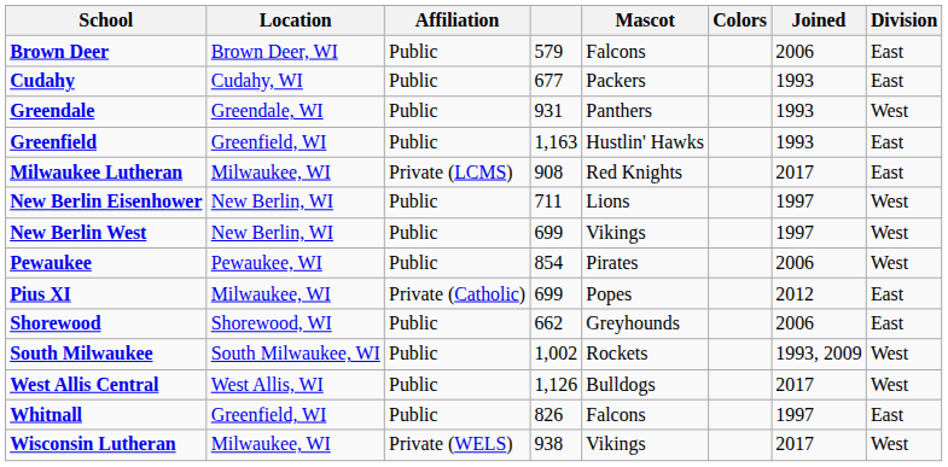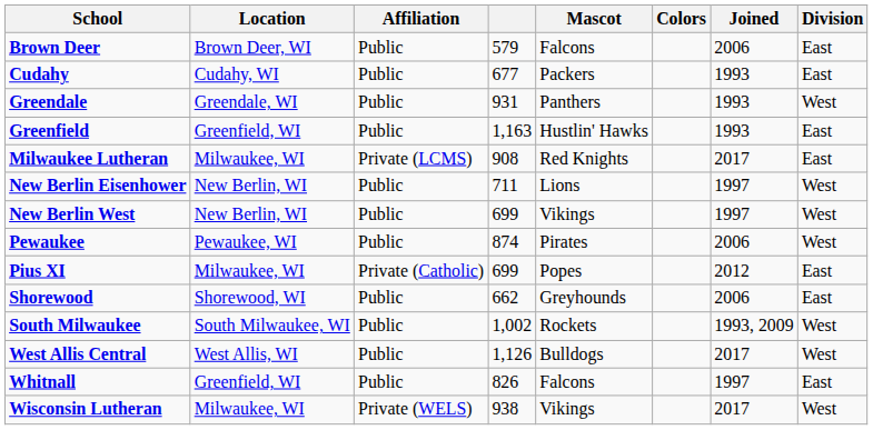 <table class="wikitable sortable">
 <tr>
 <th>School</th>
 <th>Location</th>
 <th>Affiliation</th>
 <th></th>
 <th>Mascot</th>
 <th>Colors</th>
 <th>Joined</th>
 <th>Division</th>
 </tr>
 <tr>
 <td><a href='#'><strong>Brown Deer</strong></a></td>
 <td><a href='#'>Brown Deer, WI</a></td>
 <td>Public</td>
 <td>579</td>
 <td>Falcons</td>
 <td> </td>
 <td>2006</td>
 <td>East</td>
 </tr>
 <tr>
 <td><a href='#'><strong>Cudahy</strong></a></td>
 <td><a href='#'>Cudahy, WI</a></td>
 <td>Public</td>
 <td>677</td>
 <td>Packers</td>
 <td> </td>
 <td>1993</td>
 <td>East</td>
 </tr>
 <tr>
 <td><a href='#'><strong>Greendale</strong></a></td>
 <td><a href='#'>Greendale, WI</a></td>
 <td>Public</td>
 <td>931</td>
 <td>Panthers</td>
 <td> </td>
 <td>1993</td>
 <td>West</td>
 </tr>
 <tr>
 <td><a href='#'><strong>Greenfield</strong></a></td>
 <td><a href='#'>Greenfield, WI</a></td>
 <td>Public</td>
 <td>1,163</td>
 <td>Hustlin' Hawks</td>
 <td> </td>
 <td>1993</td>
 <td>East</td>
 </tr>
 <tr>
 <td><a href='#'><strong>Milwaukee Lutheran</strong></a></td>
 <td><a href='#'>Milwaukee, WI</a></td>
 <td>Private (<a href='#'>LCMS</a>)</td>
 <td>908</td>
 <td>Red Knights</td>
 <td> </td>
 <td>2017</td>
 <td>East</td>
 </tr>
 <tr>
 <td><a href='#'><strong>New Berlin Eisenhower</strong></a></td>
 <td><a href='#'>New Berlin, WI</a></td>
 <td>Public</td>
 <td>711</td>
 <td>Lions</td>
 <td> </td>
 <td>1997</td>
 <td>West</td>
 </tr>
 <tr>
 <td><a href='#'><strong>New Berlin West</strong></a></td>
 <td><a href='#'>New Berlin, WI</a></td>
 <td>Public</td>
 <td>699</td>
 <td>Vikings</td>
 <td> </td>
 <td>1997</td>
 <td>West</td>
 </tr>
 <tr>
 <td><a href='#'><strong>Pewaukee</strong></a></td>
 <td><a href='#'>Pewaukee, WI</a></td>
 <td>Public</td>
-<td>854</td>
+<td>874</td>
 <td>Pirates</td>
 <td> </td>
 <td>2006</td>
 <td>West</td>
 </tr>
 <tr>
 <td><a href='#'><strong>Pius XI</strong></a></td>
 <td><a href='#'>Milwaukee, WI</a></td>
 <td>Private (<a href='#'>Catholic</a>)</td>
 <td>699</td>
 <td>Popes</td>
 <td> </td>
 <td>2012</td>
 <td>East</td>
 </tr>
 <tr>
 <td><a href='#'><strong>Shorewood</strong></a></td>
 <td><a href='#'>Shorewood, WI</a></td>
 <td>Public</td>
 <td>662</td>
 <td>Greyhounds</td>
 <td> </td>
 <td>2006</td>
 <td>East</td>
 </tr>
 <tr>
 <td><a href='#'><strong>South Milwaukee</strong></a></td>
 <td><a href='#'>South Milwaukee, WI</a></td>
 <td>Public</td>
 <td>1,002</td>
 <td>Rockets</td>
 <td> </td>
 <td>1993, 2009</td>
 <td>West</td>
 </tr>
 <tr>
 <td><a href='#'><strong>West Allis Central</strong></a></td>
 <td><a href='#'>West Allis, WI</a></td>
 <td>Public</td>
 <td>1,126</td>
 <td>Bulldogs</td>
 <td> </td>
 <td>2017</td>
 <td>West</td>
 </tr>
 <tr>
 <td><a href='#'><strong>Whitnall</strong></a></td>
 <td><a href='#'>Greenfield, WI</a></td>
 <td>Public</td>
 <td>826</td>
 <td>Falcons</td>
 <td> </td>
 <td>1997</td>
 <td>East</td>
 </tr>
 <tr>
 <td><a href='#'><strong>Wisconsin Lutheran</strong></a></td>
 <td><a href='#'>Milwaukee, WI</a></td>
 <td>Private (<a href='#'>WELS</a>)</td>
 <td>938</td>
 <td>Vikings</td>
 <td> </td>
 <td>2017</td>
 <td>West</td>
 </tr>
 </table>
